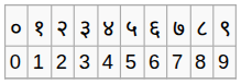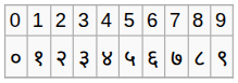 <table class="wikitable" align=center>
 <tr>
+</tr>
+<tr>
+<td>0</td>
+<td>1</td>
+<td>2</td>
+<td>3</td>
+<td>4</td>
+<td>5</td>
+<td>6</td>
+<td>7</td>
+<td>8</td>
+<td>9</td>
 </tr>
 <tr style="font-size:14pt;">
 <td>०</td>
 <td>१</td>
 <td>२</td>
 <td>३</td>
 <td>४</td>
 <td>५</td>
 <td>६</td>
 <td>७</td>
 <td>८</td>
 <td>९</td>
 </tr>
 <tr>
-<td>0</td>
-<td>1</td>
-<td>2</td>
-<td>3</td>
-<td>4</td>
-<td>5</td>
-<td>6</td>
-<td>7</td>
-<td>8</td>
-<td>9</td>
-</tr>
-<tr>
 </tr>
 </table>
